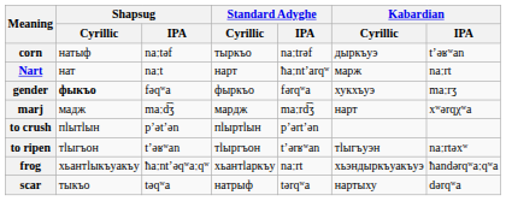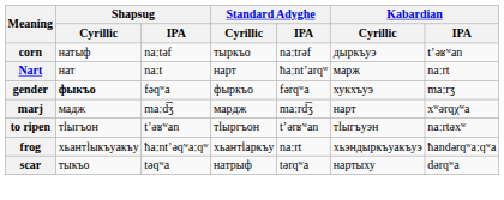 <table class="wikitable">
 <tr>
 <th rowspan="2">Meaning</th>
 <th colspan="2">Shapsug</th>
 <th colspan="2"><a href='#'>Standard Adyghe</a></th>
 <th colspan="2"><a href='#'>Kabardian</a></th>
 </tr>
 <tr>
 <th>Cyrillic</th>
 <th>IPA</th>
 <th>Cyrillic</th>
 <th>IPA</th>
 <th>Cyrillic</th>
 <th>IPA</th>
 </tr>
 <tr>
 <th>corn</th>
 <td>натыф</td>
 <td>naːtəf</td>
 <td>тыркъо</td>
 <td>naːtrəf</td>
 <td>дыркъуэ</td>
 <td>tʼəʁʷan</td>
 </tr>
 <tr>
 <th><a href='#'>Nart</a></th>
 <td>нат</td>
 <td>naːt</td>
 <td>нарт</td>
 <td>ħaːntʼarqʷ</td>
 <td>марж</td>
 <td>naːrt</td>
 </tr>
 <tr>
 <th>gender</th>
 <td><strong>фыкъо</strong></td>
 <td>fəqʷa</td>
 <td>фыркъо</td>
 <td>fərqʷa</td>
 <td>хукхъуэ</td>
 <td>maːrʒ</td>
 </tr>
 <tr>
 <th>marj</th>
 <td>мадж</td>
 <td>maːd͡ʒ</td>
 <td>мардж</td>
 <td>maːrd͡ʒ</td>
 <td>нарт</td>
 <td>xʷərqχʷa</td>
 </tr>
 <tr>
-<th>to crush</th>
-<td>пӏытӏын</td>
-<td>pʼətʼən</td>
-<td>пӏыртӏын</td>
-<td>pʼərtʼən</td>
-<td></td>
-<td></td>
-</tr>
-<tr>
 <th>to ripen</th>
 <td>тӏыгъон</td>
 <td>tʼəʁʷan</td>
 <td>тӏыргъон</td>
 <td>tʼərʁʷan</td>
 <td>тӏыгъуэн</td>
 <td>naːrtəxʷ</td>
 </tr>
 <tr>
 <th>frog</th>
 <td>хьантӏыкъуакъу</td>
 <td>ħaːntʼəqʷaːqʷ</td>
 <td>хьантӏаркъу</td>
 <td>naːrt</td>
 <td>хьэндыркъуакъуэ</td>
 <td>ħandərqʷaːqʷa</td>
 </tr>
 <tr>
 <th>scar</th>
 <td>тыкъо</td>
 <td>təqʷa</td>
 <td>натрыф</td>
 <td>tərqʷa</td>
 <td>нартыху</td>
 <td>dərqʷa</td>
 </tr>
 </table>
